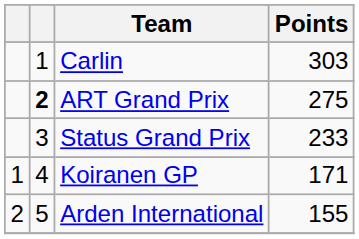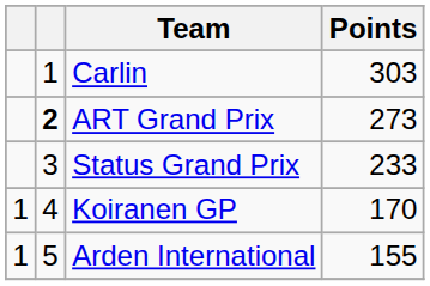 <table class="wikitable" style="font-size: 85%;">
 <tr>
 <th></th>
 <th></th>
 <th>Team</th>
 <th>Points</th>
 </tr>
 <tr>
 <td align="left"></td>
 <td align="center">1</td>
 <td> <a href='#'>Carlin</a></td>
 <td align="right">303</td>
 </tr>
 <tr>
 <td align="left"></td>
 <td align="center"><strong>2</strong></td>
 <td> <a href='#'>ART Grand Prix</a></td>
-<td align="right">275</td>
+<td align="right">273</td>
 </tr>
 <tr>
 <td align="left"></td>
 <td align="center">3</td>
 <td> <a href='#'>Status Grand Prix</a></td>
 <td align="right">233</td>
 </tr>
 <tr>
 <td align="left"> 1</td>
 <td align="center">4</td>
 <td> <a href='#'>Koiranen GP</a></td>
-<td align="right">171</td>
+<td align="right">170</td>
 </tr>
 <tr>
-<td align="left"> 2</td>
+<td align="left"> 1</td>
 <td align="center">5</td>
 <td> <a href='#'>Arden International</a></td>
 <td align="right">155</td>
 </tr>
 <tr>
 </tr>
 </table>
